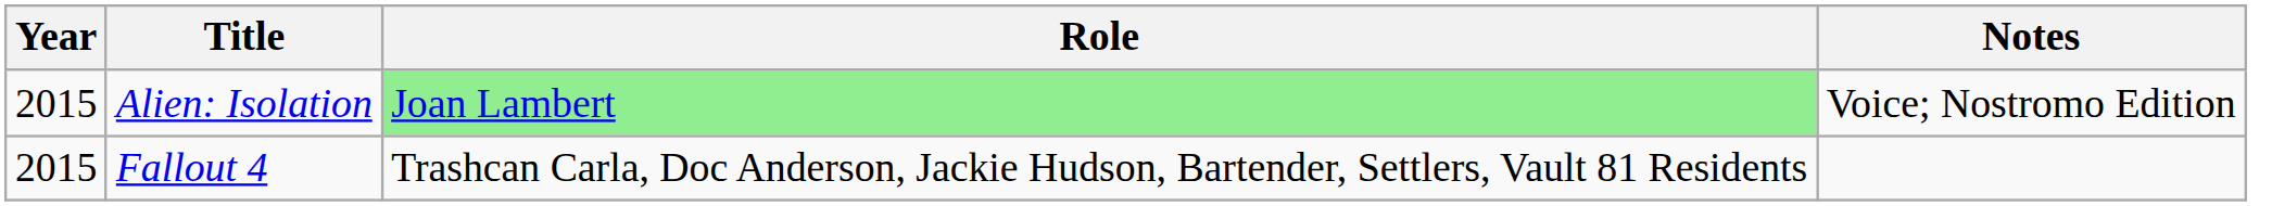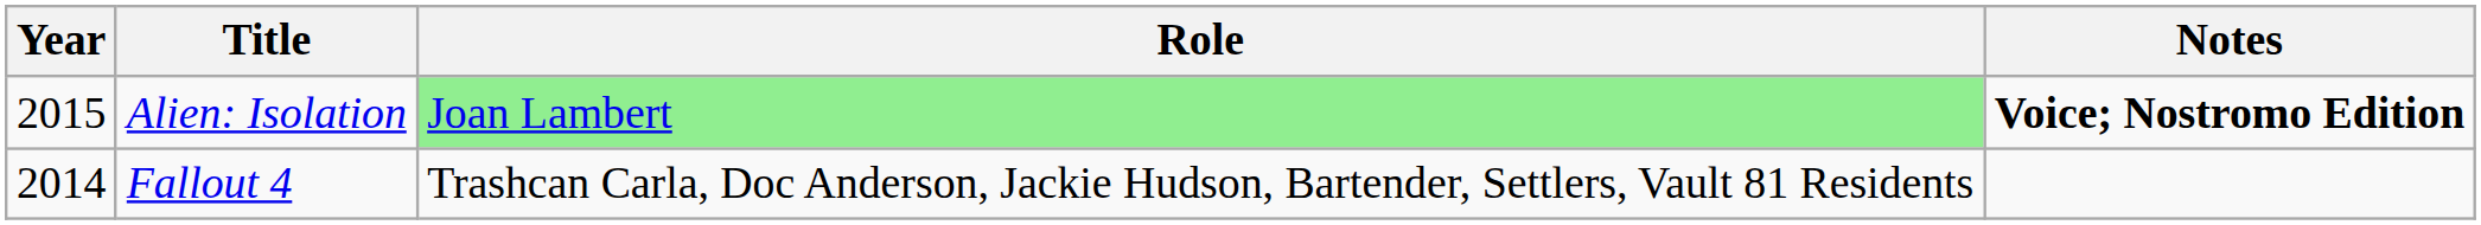 <table class="wikitable sortable">
 <tr>
 <th>Year</th>
 <th>Title</th>
 <th>Role</th>
 <th>Notes</th>
 </tr>
 <tr>
 <td>2015</td>
 <td><em><a href='#'>Alien: Isolation</a></em></td>
 <td style="background: lightgreen;"><a href='#'>Joan Lambert</a></td>
-<td>Voice; Nostromo Edition</td>
+<td><strong>Voice; Nostromo Edition</strong></td>
 </tr>
 <tr>
-<td>2015</td>
+<td>2014</td>
 <td><em><a href='#'>Fallout 4</a></em></td>
 <td>Trashcan Carla, Doc Anderson, Jackie Hudson, Bartender, Settlers, Vault 81 Residents</td>
 <td></td>
 </tr>
 </table>
